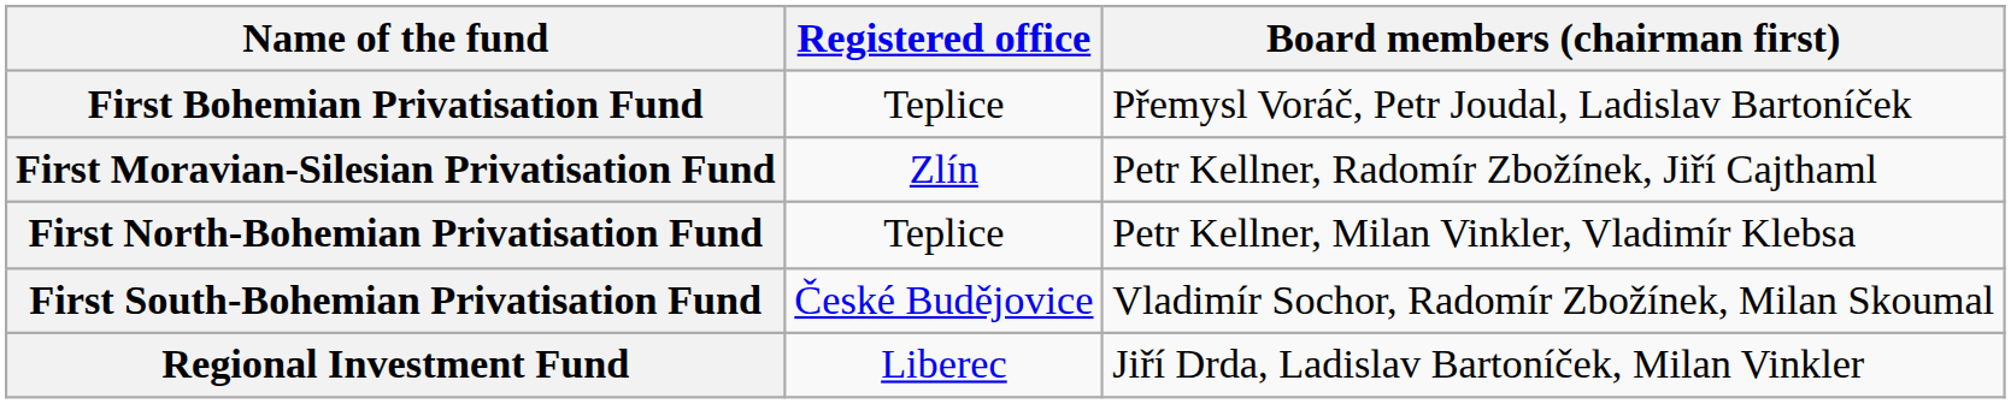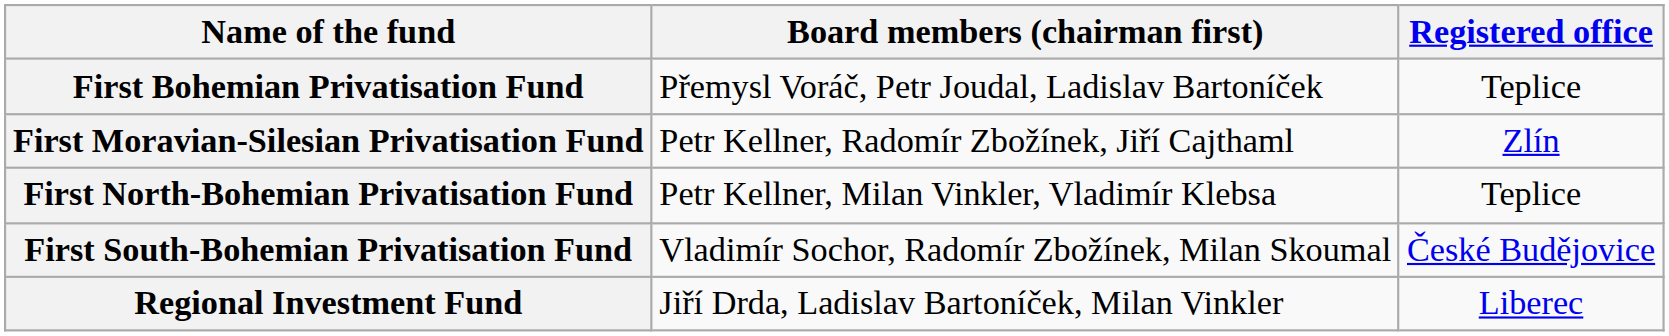 <table class="wikitable">
 <tr>
 <th>Name of the fund</th>
+<th>Board members (chairman first)</th>
 <th><a href='#'>Registered office</a></th>
-<th>Board members (chairman first)</th>
 </tr>
 <tr>
 <th>First Bohemian Privatisation Fund</th>
+<td align="left">Přemysl Voráč, Petr Joudal, Ladislav Bartoníček</td>
 <td align="center">Teplice</td>
-<td align="left">Přemysl Voráč, Petr Joudal, Ladislav Bartoníček</td>
 </tr>
 <tr>
 <th>First Moravian-Silesian Privatisation Fund</th>
+<td align="left">Petr Kellner, Radomír Zbožínek, Jiří Cajthaml</td>
 <td align="center"><a href='#'>Zlín</a></td>
-<td align="left">Petr Kellner, Radomír Zbožínek, Jiří Cajthaml</td>
 </tr>
 <tr>
 <th>First North-Bohemian Privatisation Fund</th>
+<td align="left">Petr Kellner, Milan Vinkler, Vladimír Klebsa</td>
 <td align="center">Teplice</td>
-<td align="left">Petr Kellner, Milan Vinkler, Vladimír Klebsa</td>
 </tr>
 <tr>
 <th>First South-Bohemian Privatisation Fund</th>
+<td align="left">Vladimír Sochor, Radomír Zbožínek, Milan Skoumal</td>
 <td align="center"><a href='#'>České Budějovice</a></td>
-<td align="left">Vladimír Sochor, Radomír Zbožínek, Milan Skoumal</td>
 </tr>
 <tr>
 <th>Regional Investment Fund</th>
+<td align="left">Jiří Drda, Ladislav Bartoníček, Milan Vinkler</td>
 <td align="center"><a href='#'>Liberec</a></td>
-<td align="left">Jiří Drda, Ladislav Bartoníček, Milan Vinkler</td>
 </tr>
 </table>
